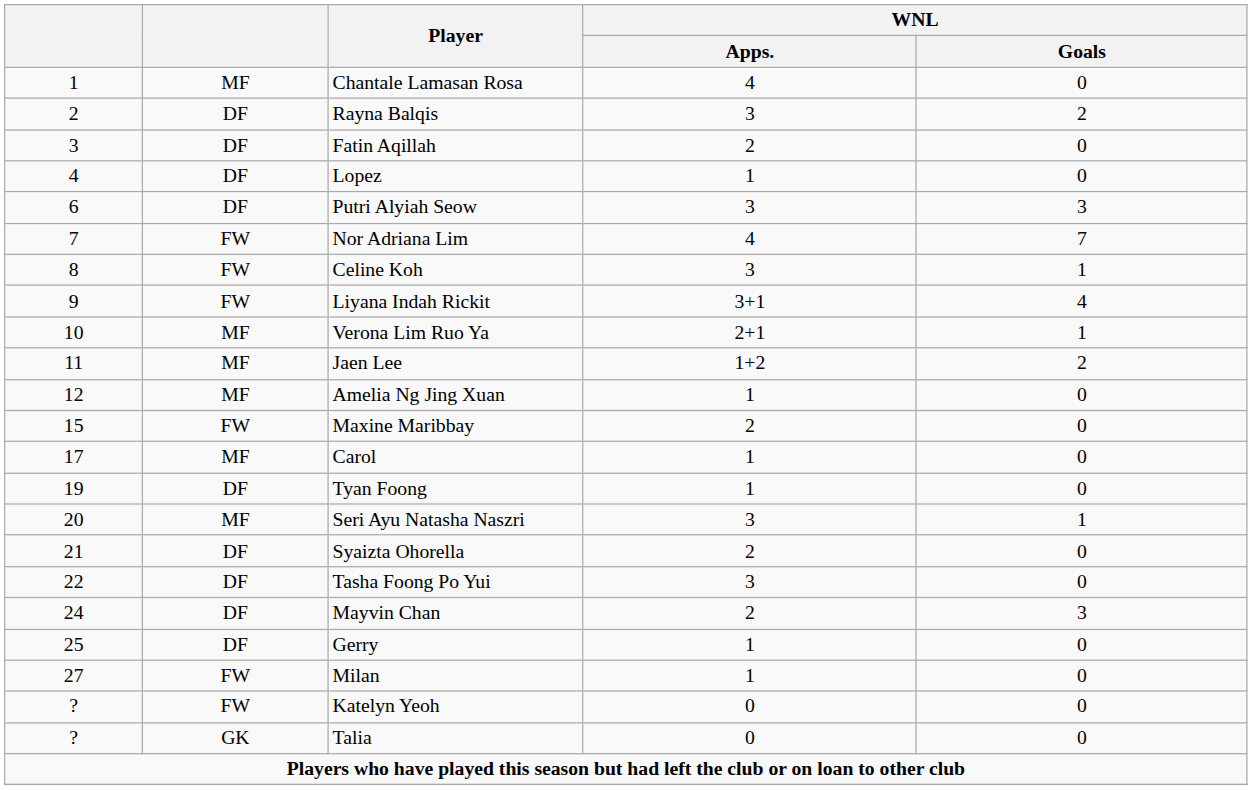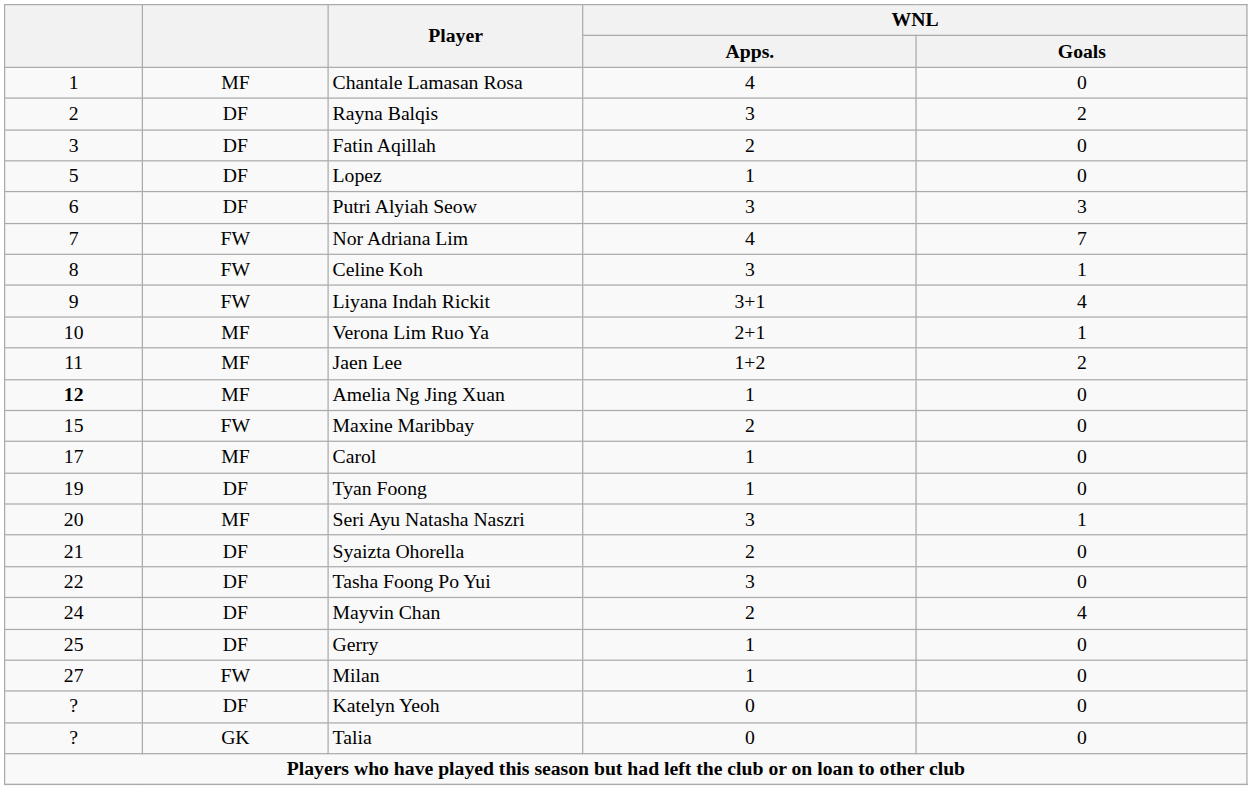 <table class="wikitable" style="text-align:center; font-size:100%; width:80%;">
 <tr>
 <th rowspan=2></th>
 <th rowspan=2></th>
 <th rowspan=2 width="200">Player</th>
 <th colspan=2 width="105">WNL</th>
 </tr>
 <tr>
 <th>Apps.</th>
 <th> Goals</th>
 </tr>
 <tr>
 <td>1</td>
 <td>MF</td>
 <td align="left"> Chantale Lamasan Rosa</td>
 <td>4</td>
 <td>0</td>
 </tr>
 <tr>
 <td>2</td>
 <td>DF</td>
 <td align="left"> Rayna Balqis</td>
 <td>3</td>
 <td>2</td>
 </tr>
 <tr>
 <td>3</td>
 <td>DF</td>
 <td align="left"> Fatin Aqillah</td>
 <td>2</td>
 <td>0</td>
 </tr>
 <tr>
-<td>4</td>
+<td>5</td>
 <td>DF</td>
 <td align="left"> Lopez</td>
 <td>1</td>
 <td>0</td>
 </tr>
 <tr>
 <td>6</td>
 <td>DF</td>
 <td align="left"> Putri Alyiah Seow</td>
 <td>3</td>
 <td>3</td>
 </tr>
 <tr>
 <td>7</td>
 <td>FW</td>
 <td align="left"> Nor Adriana Lim</td>
 <td>4</td>
 <td>7</td>
 </tr>
 <tr>
 <td>8</td>
 <td>FW</td>
 <td align="left"> Celine Koh</td>
 <td>3</td>
 <td>1</td>
 </tr>
 <tr>
 <td>9</td>
 <td>FW</td>
 <td align="left"> Liyana Indah Rickit</td>
 <td>3+1</td>
 <td>4</td>
 </tr>
 <tr>
 <td>10</td>
 <td>MF</td>
 <td align="left"> Verona Lim Ruo Ya</td>
 <td>2+1</td>
 <td>1</td>
 </tr>
 <tr>
 <td>11</td>
 <td>MF</td>
 <td align="left"> Jaen Lee</td>
 <td>1+2</td>
 <td>2</td>
 </tr>
 <tr>
-<td>12</td>
+<td><strong>12</strong></td>
 <td>MF</td>
 <td align="left"> Amelia Ng Jing Xuan</td>
 <td>1</td>
 <td>0</td>
 </tr>
 <tr>
 <td>15</td>
 <td>FW</td>
 <td align="left"> Maxine Maribbay</td>
 <td>2</td>
 <td>0</td>
 </tr>
 <tr>
 <td>17</td>
 <td>MF</td>
 <td align="left"> Carol</td>
 <td>1</td>
 <td>0</td>
 </tr>
 <tr>
 <td>19</td>
 <td>DF</td>
 <td align="left"> Tyan Foong</td>
 <td>1</td>
 <td>0</td>
 </tr>
 <tr>
 <td>20</td>
 <td>MF</td>
 <td align="left"> Seri Ayu Natasha Naszri</td>
 <td>3</td>
 <td>1</td>
 </tr>
 <tr>
 <td>21</td>
 <td>DF</td>
 <td align="left"> Syaizta Ohorella</td>
 <td>2</td>
 <td>0</td>
 </tr>
 <tr>
 <td>22</td>
 <td>DF</td>
 <td align="left"> Tasha Foong Po Yui</td>
 <td>3</td>
 <td>0</td>
 </tr>
 <tr>
 <td>24</td>
 <td>DF</td>
 <td align="left"> Mayvin Chan</td>
 <td>2</td>
-<td>3</td>
+<td>4</td>
 </tr>
 <tr>
 <td>25</td>
 <td>DF</td>
 <td align="left"> Gerry</td>
 <td>1</td>
 <td>0</td>
 </tr>
 <tr>
 <td>27</td>
 <td>FW</td>
 <td align="left"> Milan</td>
 <td>1</td>
 <td>0</td>
 </tr>
 <tr>
 <td>?</td>
-<td>FW</td>
+<td>DF</td>
 <td align="left"> Katelyn Yeoh</td>
 <td>0</td>
 <td>0</td>
 </tr>
 <tr>
 <td>?</td>
 <td>GK</td>
 <td align="left"> Talia</td>
 <td>0</td>
 <td>0</td>
 </tr>
 <tr>
 <td colspan="15"><strong>Players who have played this season but had left the club or on loan to other club</strong></td>
 </tr>
 <tr>
 </tr>
 </table>
